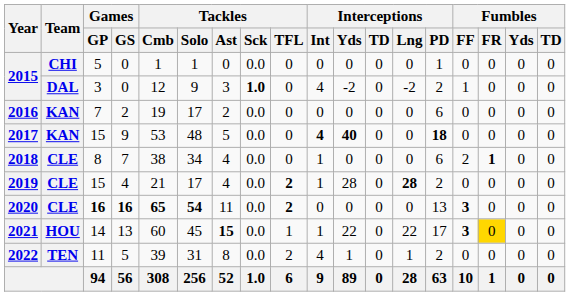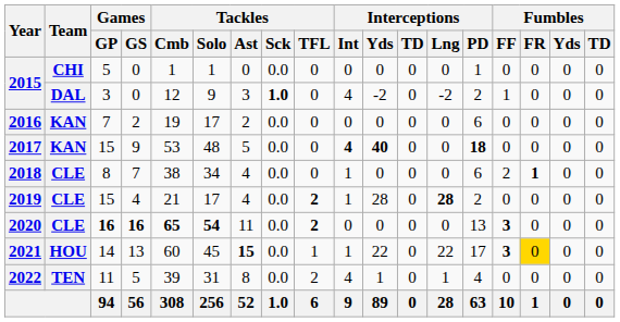 <table class="wikitable" style="text-align:center">
 <tr>
 <th rowspan="2">Year</th>
 <th rowspan="2">Team</th>
 <th colspan="2">Games</th>
 <th colspan="5">Tackles</th>
 <th colspan="5">Interceptions</th>
 <th colspan="4">Fumbles</th>
 </tr>
 <tr>
 <th>GP</th>
 <th>GS</th>
 <th>Cmb</th>
 <th>Solo</th>
 <th>Ast</th>
 <th>Sck</th>
 <th>TFL</th>
 <th>Int</th>
 <th>Yds</th>
 <th>TD</th>
 <th>Lng</th>
 <th>PD</th>
 <th>FF</th>
 <th>FR</th>
 <th>Yds</th>
 <th>TD</th>
 </tr>
 <tr>
 <th rowspan="2"><a href='#'>2015</a></th>
 <th><a href='#'>CHI</a></th>
 <td>5</td>
 <td>0</td>
 <td>1</td>
 <td>1</td>
 <td>0</td>
 <td>0.0</td>
 <td>0</td>
 <td>0</td>
 <td>0</td>
 <td>0</td>
 <td>0</td>
 <td>1</td>
 <td>0</td>
 <td>0</td>
 <td>0</td>
 <td>0</td>
 </tr>
 <tr>
 <th><a href='#'>DAL</a></th>
 <td>3</td>
 <td>0</td>
 <td>12</td>
 <td>9</td>
 <td>3</td>
 <td><strong>1.0</strong></td>
 <td>0</td>
 <td>4</td>
 <td>-2</td>
 <td>0</td>
 <td>-2</td>
 <td>2</td>
 <td>1</td>
 <td>0</td>
 <td>0</td>
 <td>0</td>
 </tr>
 <tr>
 <th><a href='#'>2016</a></th>
 <th><a href='#'>KAN</a></th>
 <td>7</td>
 <td>2</td>
 <td>19</td>
 <td>17</td>
 <td>2</td>
 <td>0.0</td>
 <td>0</td>
 <td>0</td>
 <td>0</td>
 <td>0</td>
 <td>0</td>
 <td>6</td>
 <td>0</td>
 <td>0</td>
 <td>0</td>
 <td>0</td>
 </tr>
 <tr>
 <th><a href='#'>2017</a></th>
 <th><a href='#'>KAN</a></th>
 <td>15</td>
 <td>9</td>
 <td>53</td>
 <td>48</td>
 <td>5</td>
 <td>0.0</td>
 <td>0</td>
 <td><strong>4</strong></td>
 <td><strong>40</strong></td>
 <td>0</td>
 <td>0</td>
 <td><strong>18</strong></td>
 <td>0</td>
 <td>0</td>
 <td>0</td>
 <td>0</td>
 </tr>
 <tr>
 <th><a href='#'>2018</a></th>
 <th><a href='#'>CLE</a></th>
 <td>8</td>
 <td>7</td>
 <td>38</td>
 <td>34</td>
 <td>4</td>
 <td>0.0</td>
 <td>0</td>
 <td>1</td>
 <td>0</td>
 <td>0</td>
 <td>0</td>
 <td>6</td>
 <td>2</td>
 <td><strong>1</strong></td>
 <td>0</td>
 <td>0</td>
 </tr>
 <tr>
 <th><a href='#'>2019</a></th>
 <th><a href='#'>CLE</a></th>
 <td>15</td>
 <td>4</td>
 <td>21</td>
 <td>17</td>
 <td>4</td>
 <td>0.0</td>
 <td><strong>2</strong></td>
 <td>1</td>
 <td>28</td>
 <td>0</td>
 <td><strong>28</strong></td>
 <td>2</td>
 <td>0</td>
 <td>0</td>
 <td>0</td>
 <td>0</td>
 </tr>
 <tr>
 <th><a href='#'>2020</a></th>
 <th><a href='#'>CLE</a></th>
 <td><strong>16</strong></td>
 <td><strong>16</strong></td>
 <td><strong>65</strong></td>
 <td><strong>54</strong></td>
 <td>11</td>
 <td>0.0</td>
 <td><strong>2</strong></td>
 <td>0</td>
 <td>0</td>
 <td>0</td>
 <td>0</td>
 <td>13</td>
 <td><strong>3</strong></td>
 <td>0</td>
 <td>0</td>
 <td>0</td>
 </tr>
 <tr>
 <th><a href='#'>2021</a></th>
 <th><a href='#'>HOU</a></th>
 <td>14</td>
 <td>13</td>
 <td>60</td>
 <td>45</td>
 <td><strong>15</strong></td>
 <td>0.0</td>
 <td>1</td>
 <td>1</td>
 <td>22</td>
 <td>0</td>
 <td>22</td>
 <td>17</td>
 <td><strong>3</strong></td>
 <td style="background: gold;">0</td>
 <td>0</td>
 <td>0</td>
 </tr>
 <tr>
 <th><a href='#'>2022</a></th>
 <th><a href='#'>TEN</a></th>
 <td>11</td>
 <td>5</td>
 <td>39</td>
 <td>31</td>
 <td>8</td>
 <td>0.0</td>
 <td>2</td>
 <td>4</td>
 <td>1</td>
 <td>0</td>
 <td>1</td>
-<td>2</td>
+<td>4</td>
 <td>0</td>
 <td>0</td>
 <td>0</td>
 <td>0</td>
 </tr>
 <tr>
 <th colspan="2"></th>
 <th>94</th>
 <th>56</th>
 <th>308</th>
 <th>256</th>
 <th>52</th>
 <th>1.0</th>
 <th>6</th>
 <th>9</th>
 <th>89</th>
 <th>0</th>
 <th>28</th>
 <th>63</th>
 <th>10</th>
 <th>1</th>
 <th>0</th>
 <th>0</th>
 </tr>
 </table>
